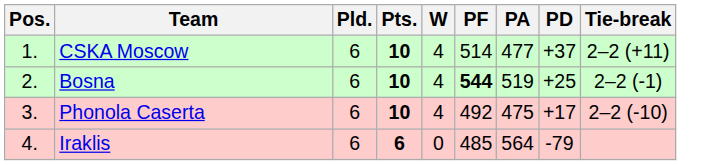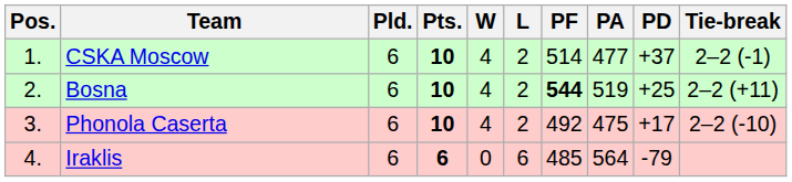 <table class="wikitable" style="text-align:center">
 <tr>
 <th width=15>Pos.</th>
 <th width=220>Team</th>
 <th width=20>Pld.</th>
 <th width=20>Pts.</th>
 <th width=20>W</th>
+<th width=20>L</th>
 <th width=20>PF</th>
 <th width=20>PA</th>
 <th width=20>PD</th>
 <th>Tie-break</th>
 </tr>
 <tr style="background: #ccffcc;">
 <td>1.</td>
 <td align=left> <a href='#'>CSKA Moscow</a></td>
 <td>6</td>
 <td><strong>10</strong></td>
 <td>4</td>
+<td>2</td>
 <td>514</td>
 <td>477</td>
 <td>+37</td>
-<td>2–2 (+11)</td>
+<td>2–2 (-1)</td>
 </tr>
 <tr style="background: #ccffcc;">
 <td>2.</td>
 <td align=left> <a href='#'>Bosna</a></td>
 <td>6</td>
 <td><strong>10</strong></td>
 <td>4</td>
+<td>2</td>
 <td><strong>544</strong></td>
 <td>519</td>
 <td>+25</td>
-<td>2–2 (-1)</td>
+<td>2–2 (+11)</td>
 </tr>
 <tr style="background: #ffcccc;">
 <td>3.</td>
 <td align=left> <a href='#'>Phonola Caserta</a></td>
 <td>6</td>
 <td><strong>10</strong></td>
 <td>4</td>
+<td>2</td>
 <td>492</td>
 <td>475</td>
 <td>+17</td>
 <td>2–2 (-10)</td>
 </tr>
 <tr style="background: #ffcccc;">
 <td>4.</td>
 <td align=left> <a href='#'>Iraklis</a></td>
 <td>6</td>
 <td><strong>6</strong></td>
 <td>0</td>
+<td>6</td>
 <td>485</td>
 <td>564</td>
 <td>-79</td>
 <td></td>
 </tr>
 </table>
